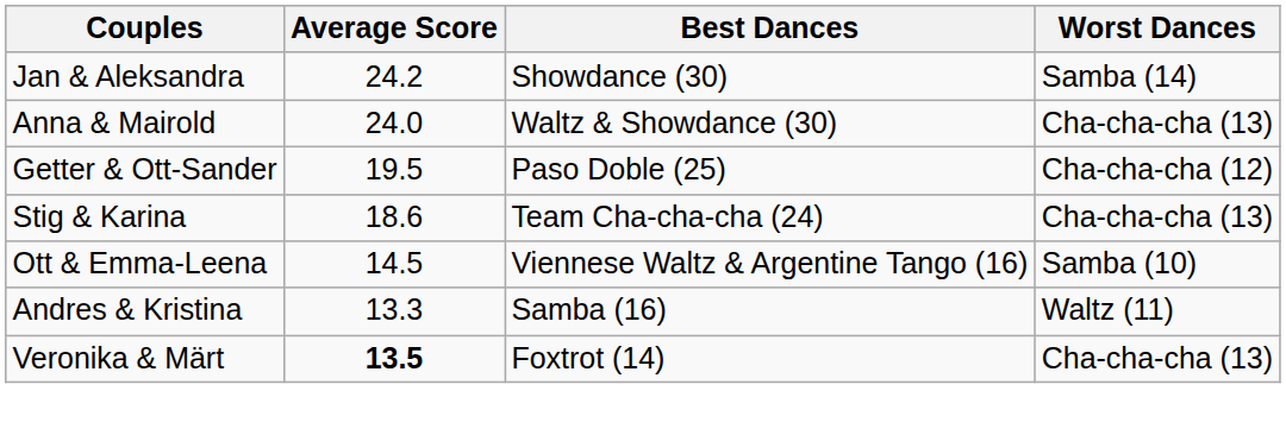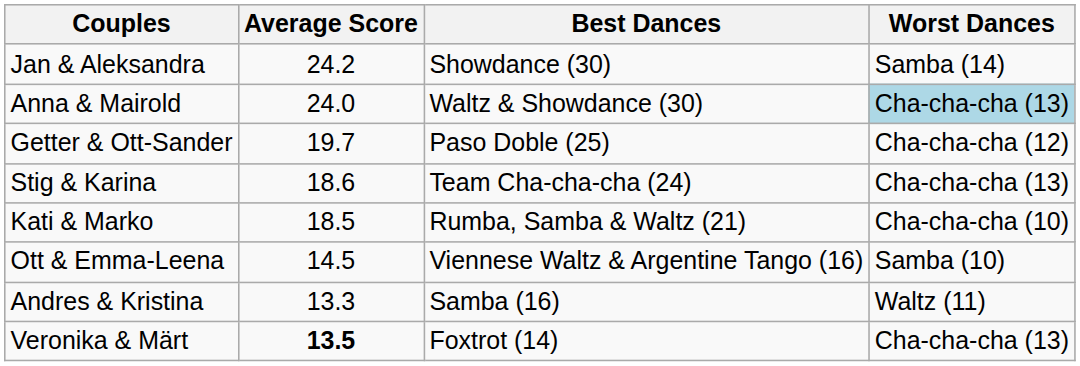 <table class="wikitable">
 <tr>
 <th>Couples</th>
 <th>Average Score</th>
 <th>Best Dances</th>
 <th>Worst Dances</th>
 </tr>
 <tr>
 <td>Jan & Aleksandra</td>
 <td style="text-align:center;">24.2</td>
 <td>Showdance (30)</td>
 <td>Samba (14)</td>
 </tr>
 <tr>
 <td>Anna & Mairold</td>
 <td style="text-align:center;">24.0</td>
 <td>Waltz & Showdance (30)</td>
-<td>Cha-cha-cha (13)</td>
+<td style="background: lightblue;">Cha-cha-cha (13)</td>
 </tr>
 <tr>
 <td>Getter & Ott-Sander</td>
-<td style="text-align:center;">19.5</td>
+<td style="text-align:center;">19.7</td>
 <td>Paso Doble (25)</td>
 <td>Cha-cha-cha (12)</td>
 </tr>
 <tr>
 <td>Stig & Karina</td>
 <td style="text-align:center;">18.6</td>
 <td>Team Cha-cha-cha (24)</td>
 <td>Cha-cha-cha (13)</td>
+</tr>
+<tr>
+<td>Kati & Marko</td>
+<td style="text-align:center;">18.5</td>
+<td>Rumba, Samba & Waltz (21)</td>
+<td>Cha-cha-cha (10)</td>
 </tr>
 <tr>
 <td>Ott & Emma-Leena</td>
 <td style="text-align:center;">14.5</td>
 <td>Viennese Waltz & Argentine Tango (16)</td>
 <td>Samba (10)</td>
 </tr>
 <tr>
 <td>Andres & Kristina</td>
 <td style="text-align:center;">13.3</td>
 <td>Samba (16)</td>
 <td>Waltz (11)</td>
 </tr>
 <tr>
 <td>Veronika & Märt</td>
 <td style="text-align:center;"><strong>13.5</strong></td>
 <td>Foxtrot (14)</td>
 <td>Cha-cha-cha (13)</td>
 </tr>
 </table>
